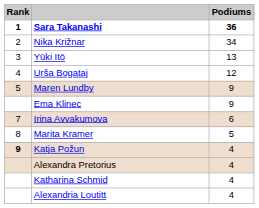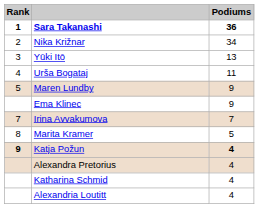 <table class="wikitable plainrowheaders" style="background:#fff; font-size:86%; line-height:16px; border:grey solid 1px; border-collapse:collapse;">
 <tr style="background:#ccc; text-align:center;">
 <th style="background:#ccc;">Rank</th>
 <th style="background:#ccc;" width="254"></th>
 <th style="background:#ccc;" width="60">Podiums</th>
 </tr>
 <tr>
 <td align=center><strong>1</strong></td>
 <td> <strong><a href='#'>Sara Takanashi</a></strong></td>
 <td align=center><strong>36</strong></td>
 </tr>
 <tr>
 <td align=center>2</td>
 <td> <a href='#'>Nika Križnar</a></td>
 <td align=center>34</td>
 </tr>
 <tr>
 <td align=center>3</td>
 <td> <a href='#'>Yūki Itō</a></td>
 <td align=center>13</td>
 </tr>
 <tr>
 <td align=center>4</td>
 <td> <a href='#'>Urša Bogataj</a></td>
-<td align=center>12</td>
+<td align=center>11</td>
 </tr>
 <tr bgcolor=#EFDECD>
 <td align=center>5</td>
 <td> <a href='#'>Maren Lundby</a></td>
 <td align=center>9</td>
 </tr>
 <tr>
 <td align=center></td>
 <td> <a href='#'>Ema Klinec</a></td>
 <td align=center>9</td>
 </tr>
 <tr bgcolor=#EFDECD>
 <td align=center>7</td>
 <td> <a href='#'>Irina Avvakumova</a></td>
-<td align=center>6</td>
+<td align=center>7</td>
 </tr>
 <tr>
 <td align=center>8</td>
 <td> <a href='#'>Marita Kramer</a></td>
 <td align=center>5</td>
 </tr>
 <tr bgcolor=#EFDECD>
 <td align=center><strong>9</strong></td>
 <td> <a href='#'>Katja Požun</a></td>
-<td align=center>4</td>
+<td align=center><strong>4</strong></td>
 </tr>
 <tr bgcolor=#EFDECD>
 <td align=center></td>
 <td> Alexandra Pretorius</td>
 <td align=center>4</td>
 </tr>
 <tr>
 <td align=center></td>
 <td> <a href='#'>Katharina Schmid</a></td>
 <td align=center>4</td>
 </tr>
 <tr>
 <td align=center></td>
 <td> <a href='#'>Alexandria Loutitt</a></td>
 <td align=center>4</td>
 </tr>
 </table>
